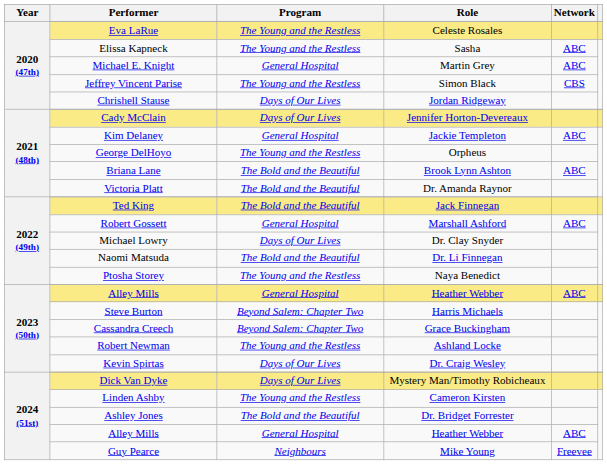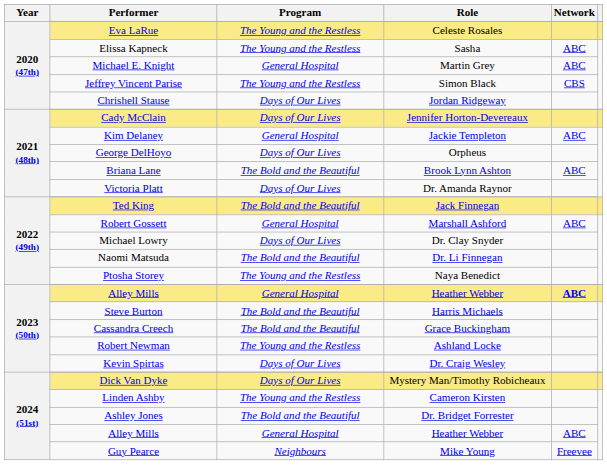 <table class="wikitable" rowspan="2" background: #f6e39c style="text-align: center">
 <tr style="background:#bebebe;">
 <th scope="col" style="width:8%;">Year</th>
 <th scope="col" style="width:30%;">Performer</th>
 <th scope="col" style="width:30%;">Program</th>
 <th scope="col" style="width:30%;">Role</th>
 <th scope="col" style="width:25%;">Network</th>
 <th scope="col" style="width:2%;" class="unsortable"></th>
 </tr>
 <tr>
 <th scope="row" rowspan=6 style="text-align:center">2020 <br><small><a href='#'>(47th)</a></small></th>
 </tr>
 <tr style="background:#FAEB86">
 <td><a href='#'>Eva LaRue</a> </td>
 <td><em><a href='#'>The Young and the Restless</a></em></td>
 <td>Celeste Rosales</td>
 <td style="background:#FAEB86"></td>
 <td></td>
 </tr>
 <tr>
 <td>Elissa Kapneck</td>
 <td><em><a href='#'>The Young and the Restless</a></em></td>
 <td>Sasha</td>
 <td style="text-align:center;"><a href='#'>ABC</a></td>
 <td rowspan=4></td>
 </tr>
 <tr>
 <td><a href='#'>Michael E. Knight</a></td>
 <td><em><a href='#'>General Hospital</a></em></td>
 <td>Martin Grey</td>
 <td style="text-align:center;"><a href='#'>ABC</a></td>
 </tr>
 <tr>
 <td><a href='#'>Jeffrey Vincent Parise</a></td>
 <td><em><a href='#'>The Young and the Restless</a></em></td>
 <td>Simon Black</td>
 <td style="text-align:center;"><a href='#'>CBS</a></td>
 </tr>
 <tr>
 <td><a href='#'>Chrishell Stause</a></td>
 <td><em><a href='#'>Days of Our Lives</a></em></td>
 <td><a href='#'>Jordan Ridgeway</a></td>
 <td></td>
 </tr>
 <tr>
 <th scope="row" rowspan=6 style="text-align:center">2021 <br><small><a href='#'>(48th)</a></small></th>
 </tr>
 <tr style="background:#FAEB86">
 <td><a href='#'>Cady McClain</a> </td>
 <td><em><a href='#'>Days of Our Lives</a></em></td>
 <td><a href='#'>Jennifer Horton-Devereaux</a></td>
 <td></td>
 <td></td>
 </tr>
 <tr>
 <td><a href='#'>Kim Delaney</a></td>
 <td><em><a href='#'>General Hospital</a></em></td>
 <td><a href='#'>Jackie Templeton</a></td>
 <td style="text-align:center;"><a href='#'>ABC</a></td>
 <td rowspan=5></td>
 </tr>
 <tr>
 <td><a href='#'>George DelHoyo</a></td>
-<td><em><a href='#'>The Young and the Restless</a></em></td>
+<td><em><a href='#'>Days of Our Lives</a></em></td>
 <td>Orpheus</td>
 <td></td>
 </tr>
 <tr>
 <td><a href='#'>Briana Lane</a></td>
 <td><em><a href='#'>The Bold and the Beautiful</a></em></td>
 <td><a href='#'>Brook Lynn Ashton</a></td>
 <td style="text-align:center;"><a href='#'>ABC</a></td>
 </tr>
 <tr>
 <td><a href='#'>Victoria Platt</a></td>
-<td><em><a href='#'>The Bold and the Beautiful</a></em></td>
+<td><em><a href='#'>Days of Our Lives</a></em></td>
 <td>Dr. Amanda Raynor</td>
 <td></td>
 </tr>
 <tr>
 <th scope="row" rowspan=6 style="text-align:center">2022 <br><small><a href='#'>(49th)</a></small></th>
 </tr>
 <tr style="background:#FAEB86">
 <td><a href='#'>Ted King</a> </td>
 <td><em><a href='#'>The Bold and the Beautiful</a></em></td>
 <td><a href='#'>Jack Finnegan</a></td>
 <td></td>
 <td></td>
 </tr>
 <tr>
 <td><a href='#'>Robert Gossett</a></td>
 <td><em><a href='#'>General Hospital</a></em></td>
 <td><a href='#'>Marshall Ashford</a></td>
 <td style="text-align:center;"><a href='#'>ABC</a></td>
 <td rowspan=4></td>
 </tr>
 <tr>
 <td>Michael Lowry</td>
 <td><em><a href='#'>Days of Our Lives</a></em></td>
 <td>Dr. Clay Snyder</td>
 <td></td>
 </tr>
 <tr>
 <td>Naomi Matsuda</td>
 <td><em><a href='#'>The Bold and the Beautiful</a></em></td>
 <td><a href='#'>Dr. Li Finnegan</a></td>
 <td></td>
 </tr>
 <tr>
 <td><a href='#'>Ptosha Storey</a></td>
 <td><em><a href='#'>The Young and the Restless</a></em></td>
 <td>Naya Benedict</td>
 <td></td>
 </tr>
 <tr>
 <th scope="row" rowspan=6 style="text-align:center">2023 <br><small><a href='#'>(50th)</a></small></th>
 </tr>
 <tr style="background:#FAEB86">
 <td><a href='#'>Alley Mills</a> </td>
 <td><em><a href='#'>General Hospital</a></em></td>
 <td><a href='#'>Heather Webber</a></td>
-<td style="text-align:center;"><a href='#'>ABC</a></td>
+<td style="text-align:center;"><strong><a href='#'>ABC</a></strong></td>
 <td></td>
 </tr>
 <tr>
 <td><a href='#'>Steve Burton</a></td>
-<td><em><a href='#'>Beyond Salem: Chapter Two</a></em></td>
+<td><em><a href='#'>The Bold and the Beautiful</a></em></td>
 <td><a href='#'>Harris Michaels</a></td>
 <td></td>
 <td rowspan=4></td>
 </tr>
 <tr>
 <td><a href='#'>Cassandra Creech</a></td>
-<td><em><a href='#'>Beyond Salem: Chapter Two</a></em></td>
+<td><em><a href='#'>The Bold and the Beautiful</a></em></td>
 <td><a href='#'>Grace Buckingham</a></td>
 <td></td>
 </tr>
 <tr>
 <td><a href='#'>Robert Newman</a></td>
 <td><em><a href='#'>The Young and the Restless</a></em></td>
 <td><a href='#'>Ashland Locke</a></td>
 <td></td>
 </tr>
 <tr>
 <td><a href='#'>Kevin Spirtas</a></td>
 <td><em><a href='#'>Days of Our Lives</a></em></td>
 <td><a href='#'>Dr. Craig Wesley</a></td>
 <td></td>
 </tr>
 <tr>
 <th scope="row" rowspan=8 style="text-align:center">2024 <br><small><a href='#'>(51st)</a></small></th>
 </tr>
 <tr style="background:#FAEB86">
 <td><a href='#'>Dick Van Dyke</a> </td>
 <td><em><a href='#'>Days of Our Lives</a></em></td>
 <td>Mystery Man/Timothy Robicheaux</td>
 <td></td>
 <td></td>
 </tr>
 <tr>
 <td><a href='#'>Linden Ashby</a></td>
 <td><em><a href='#'>The Young and the Restless</a></em></td>
 <td><a href='#'>Cameron Kirsten</a></td>
 <td></td>
 <td rowspan=5></td>
 </tr>
 <tr>
 <td><a href='#'>Ashley Jones</a></td>
 <td><em><a href='#'>The Bold and the Beautiful</a></em></td>
 <td><a href='#'>Dr. Bridget Forrester</a></td>
 <td></td>
 </tr>
 <tr>
 <td><a href='#'>Alley Mills</a></td>
 <td><em><a href='#'>General Hospital</a></em></td>
 <td><a href='#'>Heather Webber</a></td>
 <td style="text-align:center;"><a href='#'>ABC</a></td>
 </tr>
 <tr>
 <td><a href='#'>Guy Pearce</a></td>
 <td><em><a href='#'>Neighbours</a></em></td>
 <td><a href='#'>Mike Young</a></td>
 <td><a href='#'>Freevee</a></td>
 </tr>
 </table>
